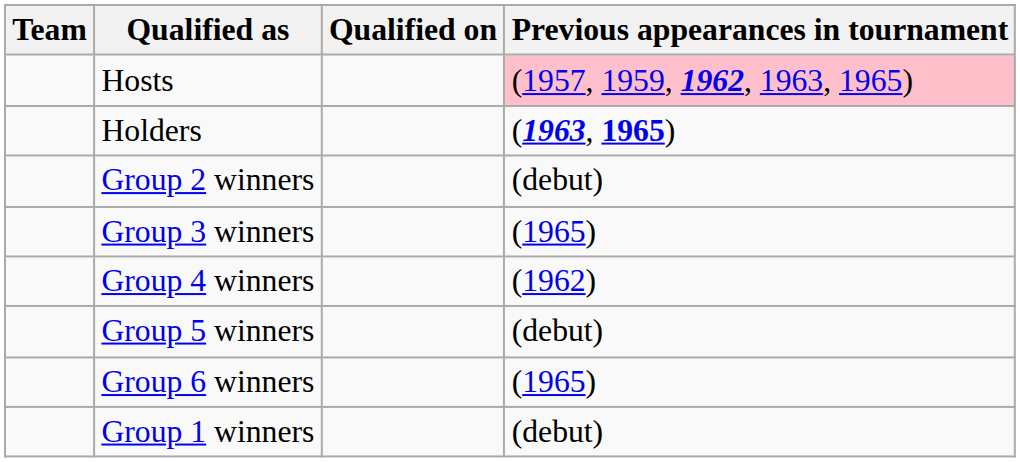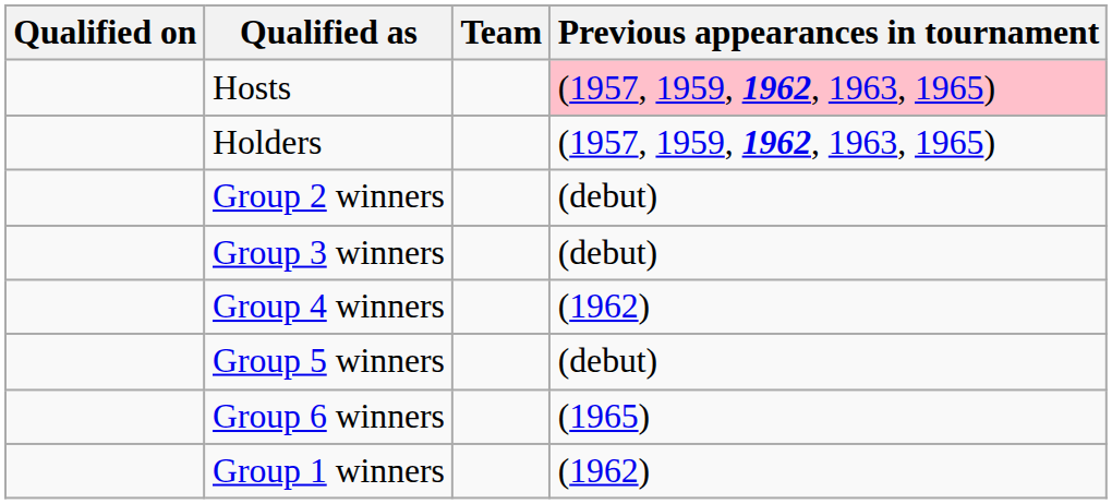 <table class="wikitable sortable" style="text-align:left;">
 <tr>
+<th>Qualified on</th>
+<th>Qualified as</th>
 <th>Team</th>
-<th>Qualified as</th>
-<th>Qualified on</th>
 <th>Previous appearances in tournament</th>
 </tr>
 <tr>
 <td></td>
 <td>Hosts</td>
 <td></td>
 <td style="background: pink;"> (<a href='#'>1957</a>, <a href='#'>1959</a>, <strong><em><a href='#'>1962</a></em></strong>, <a href='#'>1963</a>, <a href='#'>1965</a>)</td>
 </tr>
 <tr>
 <td></td>
 <td>Holders</td>
 <td></td>
-<td> (<strong><em><a href='#'>1963</a></em></strong>, <strong><a href='#'>1965</a></strong>)</td>
+<td> (<a href='#'>1957</a>, <a href='#'>1959</a>, <strong><em><a href='#'>1962</a></em></strong>, <a href='#'>1963</a>, <a href='#'>1965</a>)</td>
 </tr>
 <tr>
 <td></td>
 <td><a href='#'>Group 2</a> winners</td>
 <td></td>
 <td> (debut)</td>
 </tr>
 <tr>
 <td></td>
 <td><a href='#'>Group 3</a> winners</td>
 <td></td>
-<td> (<a href='#'>1965</a>)</td>
+<td> (debut)</td>
 </tr>
 <tr>
 <td></td>
 <td><a href='#'>Group 4</a> winners</td>
 <td></td>
 <td> (<a href='#'>1962</a>)</td>
 </tr>
 <tr>
 <td></td>
 <td><a href='#'>Group 5</a> winners</td>
 <td></td>
 <td> (debut)</td>
 </tr>
 <tr>
 <td></td>
 <td><a href='#'>Group 6</a> winners</td>
 <td></td>
 <td> (<a href='#'>1965</a>)</td>
 </tr>
 <tr>
 <td></td>
 <td><a href='#'>Group 1</a> winners</td>
 <td></td>
-<td> (debut)</td>
+<td> (<a href='#'>1962</a>)</td>
 </tr>
 </table>
